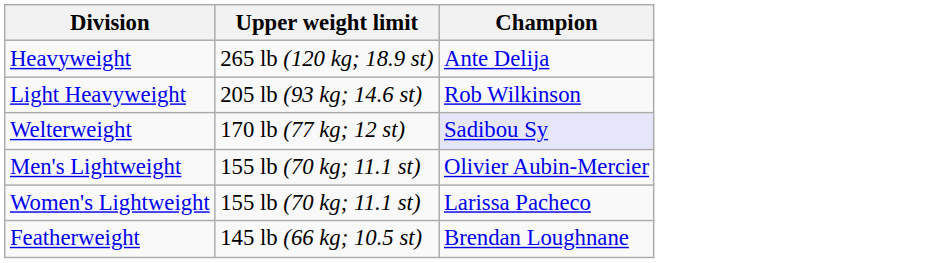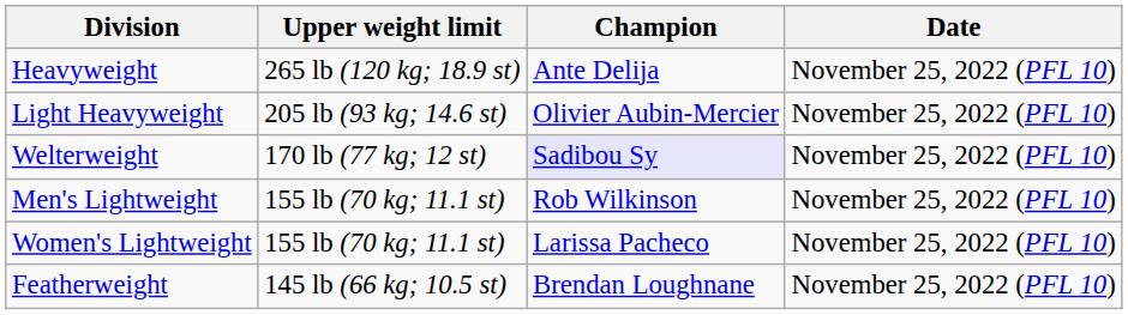 <table class="wikitable">
 <tr>
 <th>Division</th>
 <th>Upper weight limit</th>
 <th>Champion</th>
+<th>Date</th>
 </tr>
 <tr>
 <td><a href='#'>Heavyweight</a></td>
 <td>265 lb <em>(120 kg; 18.9 st)</em></td>
 <td><a href='#'>Ante Delija</a></td>
+<td>November 25, 2022 (<em><a href='#'>PFL 10</a></em>)</td>
 </tr>
 <tr>
 <td><a href='#'>Light Heavyweight</a></td>
 <td>205 lb <em>(93 kg; 14.6 st)</em></td>
-<td><a href='#'>Rob Wilkinson</a></td>
+<td><a href='#'>Olivier Aubin-Mercier</a></td>
+<td>November 25, 2022 (<em><a href='#'>PFL 10</a></em>)</td>
 </tr>
 <tr>
 <td><a href='#'>Welterweight</a></td>
 <td>170 lb <em>(77 kg; 12 st)</em></td>
 <td style="background: lavender;"><a href='#'>Sadibou Sy</a></td>
+<td>November 25, 2022 (<em><a href='#'>PFL 10</a></em>)</td>
 </tr>
 <tr>
 <td><a href='#'>Men's Lightweight</a></td>
 <td>155 lb <em>(70 kg; 11.1 st)</em></td>
-<td><a href='#'>Olivier Aubin-Mercier</a></td>
+<td><a href='#'>Rob Wilkinson</a></td>
+<td>November 25, 2022 (<em><a href='#'>PFL 10</a></em>)</td>
 </tr>
 <tr>
 <td><a href='#'>Women's Lightweight</a></td>
 <td>155 lb <em>(70 kg; 11.1 st)</em></td>
 <td><a href='#'>Larissa Pacheco</a></td>
+<td>November 25, 2022 (<em><a href='#'>PFL 10</a></em>)</td>
 </tr>
 <tr>
 <td><a href='#'>Featherweight</a></td>
 <td>145 lb <em>(66 kg; 10.5 st)</em></td>
 <td><a href='#'>Brendan Loughnane</a></td>
+<td>November 25, 2022 (<em><a href='#'>PFL 10</a></em>)</td>
 </tr>
 </table>
